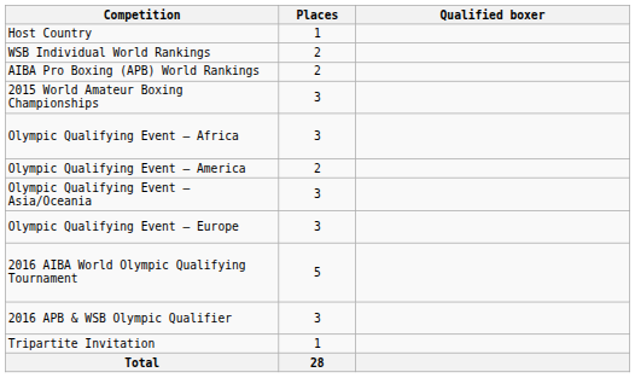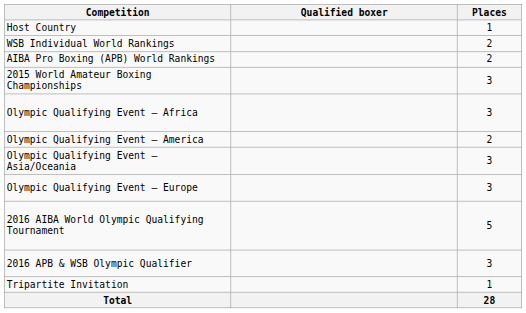 <table class=wikitable>
 <tr>
 <th width=300>Competition</th>
+<th width=300>Qualified boxer</th>
 <th width=80>Places</th>
-<th width=300>Qualified boxer</th>
 </tr>
 <tr>
 <td>Host Country</td>
+<td></td>
 <td align="center">1</td>
-<td></td>
 </tr>
 <tr>
 <td>WSB Individual World Rankings</td>
+<td><br></td>
 <td align="center">2</td>
-<td><br></td>
 </tr>
 <tr>
 <td>AIBA Pro Boxing (APB) World Rankings</td>
+<td><br></td>
 <td align="center">2</td>
-<td><br></td>
 </tr>
 <tr>
 <td>2015 World Amateur Boxing Championships</td>
+<td><br><br></td>
 <td align="center">3</td>
-<td><br><br></td>
 </tr>
 <tr>
 <td>Olympic Qualifying Event – Africa</td>
+<td><s></s><br><br><br></td>
 <td align="center">3</td>
-<td><s></s><br><br><br></td>
 </tr>
 <tr>
 <td>Olympic Qualifying Event – America</td>
+<td> <br> </td>
 <td align="center">2</td>
-<td> <br> </td>
 </tr>
 <tr>
 <td>Olympic Qualifying Event – Asia/Oceania</td>
+<td><br><br></td>
 <td align="center">3</td>
-<td><br><br></td>
 </tr>
 <tr>
 <td>Olympic Qualifying Event – Europe</td>
+<td><br><br></td>
 <td align="center">3</td>
-<td><br><br></td>
 </tr>
 <tr>
 <td>2016 AIBA World Olympic Qualifying Tournament</td>
+<td><br><br><br><br></td>
 <td align="center">5</td>
-<td><br><br><br><br></td>
 </tr>
 <tr>
 <td>2016 APB & WSB Olympic Qualifier</td>
+<td><br><br></td>
 <td align="center">3</td>
-<td><br><br></td>
 </tr>
 <tr>
 <td>Tripartite Invitation</td>
+<td></td>
 <td align="center">1</td>
-<td></td>
 </tr>
 <tr>
 <th>Total</th>
+<th></th>
 <th>28</th>
-<th></th>
 </tr>
 </table>
